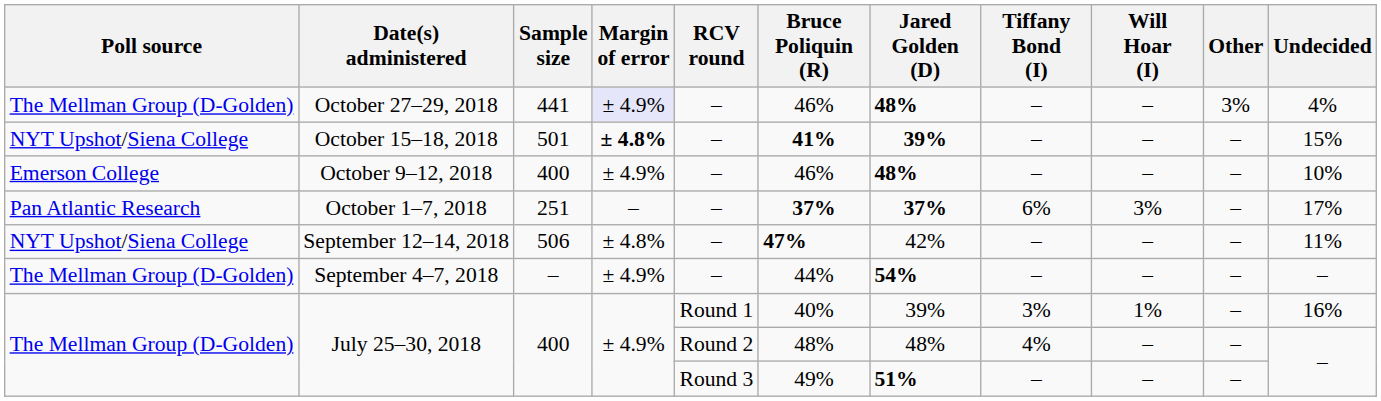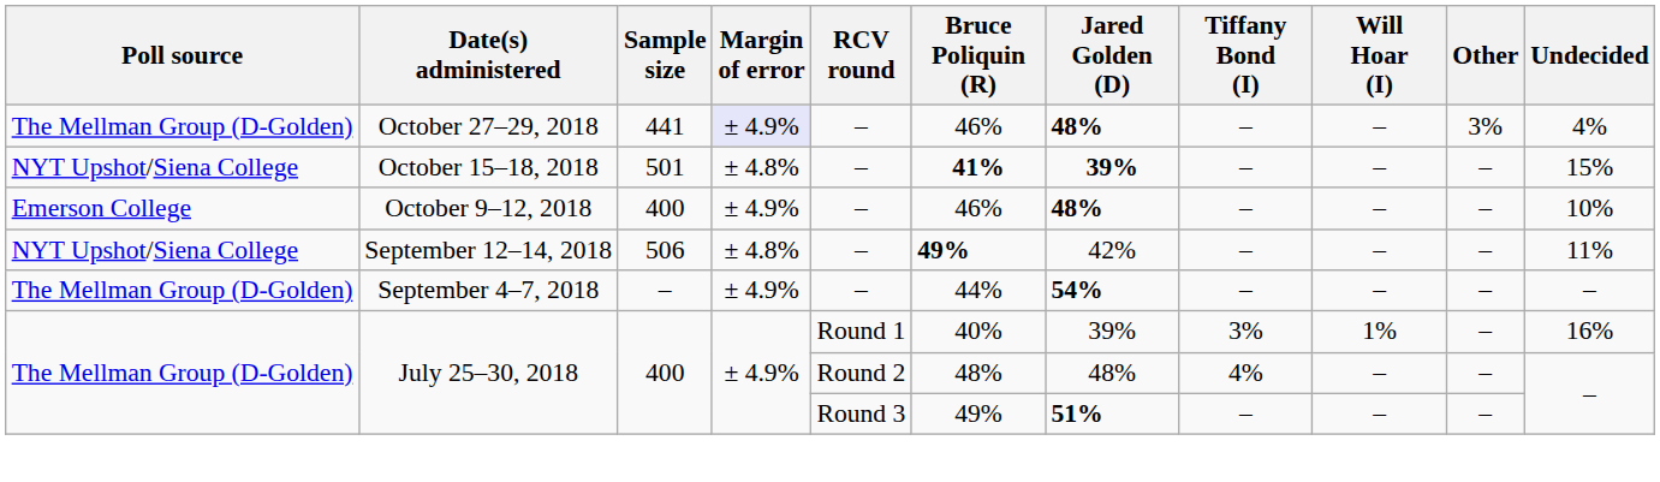 <table class="wikitable">
 <tr>
 <th>Poll source</th>
 <th>Date(s)<br>administered</th>
 <th>Sample<br>size</th>
 <th>Margin<br>of error</th>
 <th>RCV<br>round</th>
 <th style="width:75px;">Bruce<br>Poliquin<br>(R)</th>
 <th style="width:75px;">Jared<br>Golden<br>(D)</th>
 <th style="width:75px;">Tiffany<br>Bond<br>(I)</th>
 <th style="width:75px;">Will<br>Hoar<br>(I)</th>
 <th>Other</th>
 <th>Undecided</th>
 </tr>
 <tr>
 <td><a href='#'>The Mellman Group (D-Golden)</a></td>
 <td align=center>October 27–29, 2018</td>
 <td align=center>441</td>
 <td align=center style="background: lavender;">± 4.9%</td>
 <td align=center>–</td>
 <td align=center>46%</td>
 <td><strong>48%</strong></td>
 <td align=center>–</td>
 <td align=center>–</td>
 <td align=center>3%</td>
 <td align=center>4%</td>
 </tr>
 <tr>
 <td><a href='#'>NYT Upshot</a>/<a href='#'>Siena College</a></td>
 <td align=center>October 15–18, 2018</td>
 <td align=center>501</td>
-<td align=center><strong>± 4.8%</strong></td>
+<td align=center>± 4.8%</td>
 <td align=center>–</td>
 <td align=center><strong>41%</strong></td>
 <td align=center><strong>39%</strong></td>
 <td align=center>–</td>
 <td align=center>–</td>
 <td align=center>–</td>
 <td align=center>15%</td>
 </tr>
 <tr>
 <td><a href='#'>Emerson College</a></td>
 <td align=center>October 9–12, 2018</td>
 <td align=center>400</td>
 <td align=center>± 4.9%</td>
 <td align=center>–</td>
 <td align=center>46%</td>
 <td><strong>48%</strong></td>
 <td align=center>–</td>
 <td align=center>–</td>
 <td align=center>–</td>
 <td align=center>10%</td>
 </tr>
 <tr>
-<td><a href='#'>Pan Atlantic Research</a></td>
-<td align=center>October 1–7, 2018</td>
-<td align=center>251</td>
-<td align=center>–</td>
-<td align=center>–</td>
-<td align=center><strong>37%</strong></td>
-<td align=center><strong>37%</strong></td>
-<td align=center>6%</td>
-<td align=center>3%</td>
-<td align=center>–</td>
-<td align=center>17%</td>
-</tr>
-<tr>
 <td><a href='#'>NYT Upshot</a>/<a href='#'>Siena College</a></td>
 <td align=center>September 12–14, 2018</td>
 <td align=center>506</td>
 <td align=center>± 4.8%</td>
 <td align=center>–</td>
-<td><strong>47%</strong></td>
+<td><strong>49%</strong></td>
 <td align=center>42%</td>
 <td align=center>–</td>
 <td align=center>–</td>
 <td align=center>–</td>
 <td align=center>11%</td>
 </tr>
 <tr>
 <td><a href='#'>The Mellman Group (D-Golden)</a></td>
 <td align=center>September 4–7, 2018</td>
 <td align=center>–</td>
 <td align=center>± 4.9%</td>
 <td align=center>–</td>
 <td align=center>44%</td>
 <td><strong>54%</strong></td>
 <td align=center>–</td>
 <td align=center>–</td>
 <td align=center>–</td>
 <td align=center>–</td>
 </tr>
 <tr>
 <td rowspan=3><a href='#'>The Mellman Group (D-Golden)</a></td>
 <td rowspan=3; align=center>July 25–30, 2018</td>
 <td rowspan=3; align=center>400</td>
 <td rowspan=3; align=center>± 4.9%</td>
 <td align=center>Round 1</td>
 <td align=center>40%</td>
 <td align=center>39%</td>
 <td align=center>3%</td>
 <td align=center>1%</td>
 <td align=center>–</td>
 <td align=center>16%</td>
 </tr>
 <tr>
 <td align=center>Round 2</td>
 <td align="center">48%</td>
 <td align="center">48%</td>
 <td align="center">4%</td>
 <td align="center">–</td>
 <td align=center>–</td>
 <td rowspan=2; align="center">–</td>
 </tr>
 <tr>
 <td align=center>Round 3</td>
 <td align="center">49%</td>
 <td><strong>51%</strong></td>
 <td align="center">–</td>
 <td align=center>–</td>
 <td align="center">–</td>
 </tr>
 </table>
